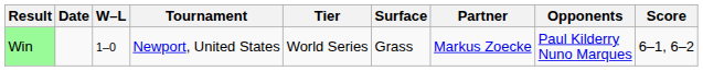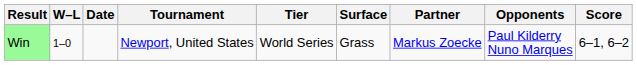 <table class="sortable wikitable">
 <tr>
 <th>Result</th>
+<th class="unsortable">W–L</th>
 <th>Date</th>
-<th class="unsortable">W–L</th>
 <th>Tournament</th>
 <th>Tier</th>
 <th>Surface</th>
 <th>Partner</th>
 <th>Opponents</th>
 <th class="unsortable">Score</th>
 </tr>
 <tr>
 <td style="background:#98fb98;">Win</td>
+<td><small>1–0</small></td>
 <td><a href='#'></a></td>
-<td><small>1–0</small></td>
 <td><a href='#'>Newport</a>, United States</td>
 <td>World Series</td>
 <td>Grass</td>
 <td> <a href='#'>Markus Zoecke</a></td>
 <td> <a href='#'>Paul Kilderry</a> <br>  <a href='#'>Nuno Marques</a></td>
 <td>6–1, 6–2</td>
 </tr>
 </table>
